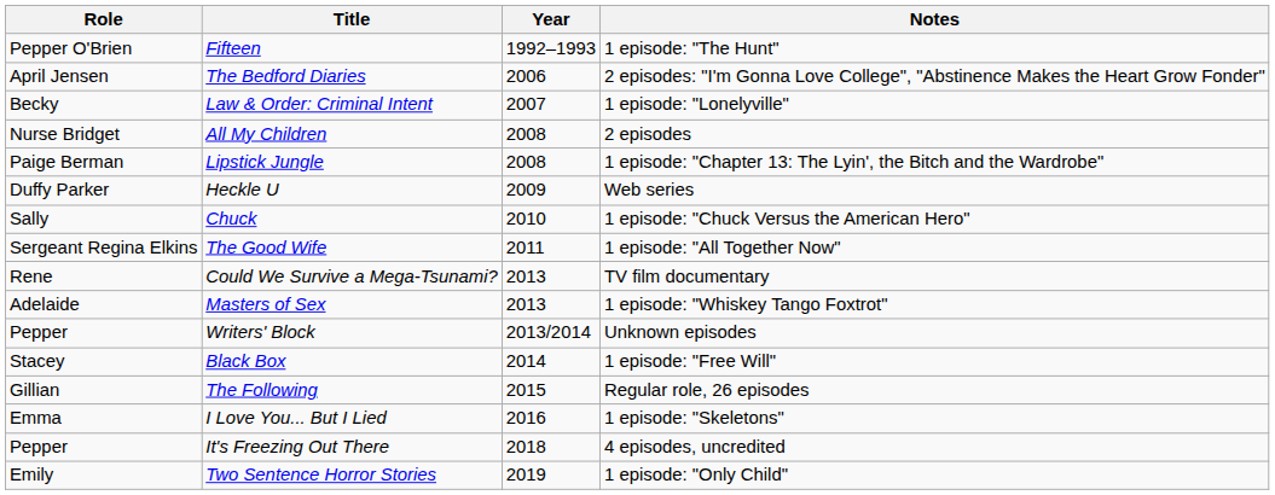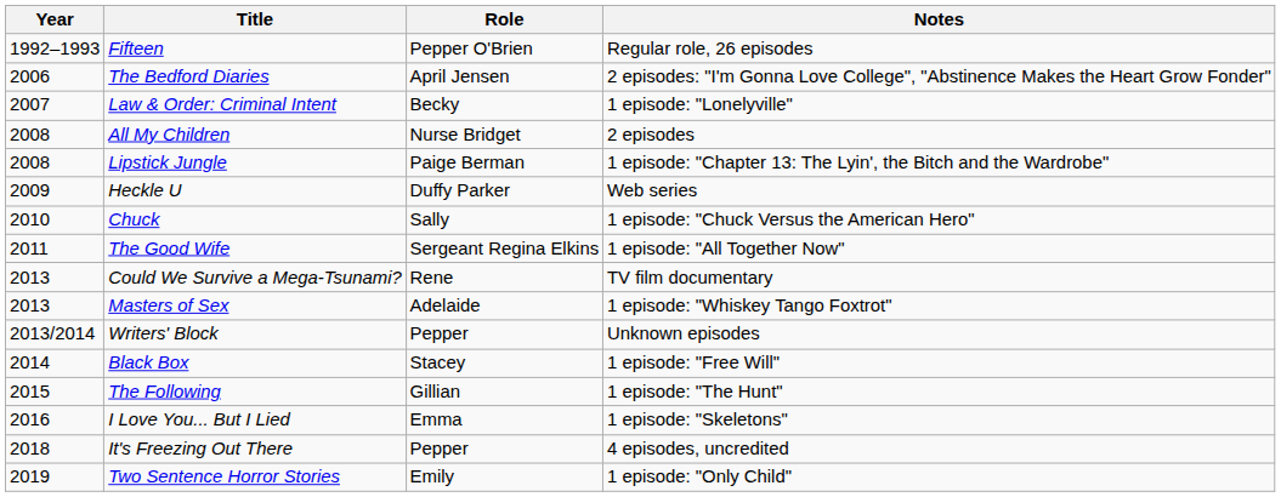 <table class="wikitable sortable">
 <tr>
+<th>Year</th>
+<th>Title</th>
 <th>Role</th>
-<th>Title</th>
-<th>Year</th>
 <th class="unsortable">Notes</th>
 </tr>
 <tr>
+<td>1992–1993</td>
+<td><em><a href='#'>Fifteen</a></em></td>
 <td>Pepper O'Brien</td>
-<td><em><a href='#'>Fifteen</a></em></td>
-<td>1992–1993</td>
+<td>Regular role, 26 episodes</td>
+</tr>
+<tr>
+<td>2006</td>
+<td><em><a href='#'>The Bedford Diaries</a></em></td>
+<td>April Jensen</td>
+<td>2 episodes: "I'm Gonna Love College", "Abstinence Makes the Heart Grow Fonder"</td>
+</tr>
+<tr>
+<td>2007</td>
+<td><em><a href='#'>Law & Order: Criminal Intent</a></em></td>
+<td>Becky</td>
+<td>1 episode: "Lonelyville"</td>
+</tr>
+<tr>
+<td>2008</td>
+<td><em><a href='#'>All My Children</a></em></td>
+<td>Nurse Bridget</td>
+<td>2 episodes</td>
+</tr>
+<tr>
+<td>2008</td>
+<td><em><a href='#'>Lipstick Jungle</a></em></td>
+<td>Paige Berman</td>
+<td>1 episode: "Chapter 13: The Lyin', the Bitch and the Wardrobe"</td>
+</tr>
+<tr>
+<td>2009</td>
+<td><em>Heckle U</em></td>
+<td>Duffy Parker</td>
+<td>Web series</td>
+</tr>
+<tr>
+<td>2010</td>
+<td><em><a href='#'>Chuck</a></em></td>
+<td>Sally</td>
+<td>1 episode: "Chuck Versus the American Hero"</td>
+</tr>
+<tr>
+<td>2011</td>
+<td><em><a href='#'>The Good Wife</a></em></td>
+<td>Sergeant Regina Elkins</td>
+<td>1 episode: "All Together Now"</td>
+</tr>
+<tr>
+<td>2013</td>
+<td><em>Could We Survive a Mega-Tsunami?</em></td>
+<td>Rene</td>
+<td>TV film documentary</td>
+</tr>
+<tr>
+<td>2013</td>
+<td><em><a href='#'>Masters of Sex</a></em></td>
+<td>Adelaide</td>
+<td>1 episode: "Whiskey Tango Foxtrot"</td>
+</tr>
+<tr>
+<td>2013/2014</td>
+<td><em>Writers' Block</em></td>
+<td>Pepper</td>
+<td>Unknown episodes</td>
+</tr>
+<tr>
+<td>2014</td>
+<td><em><a href='#'>Black Box</a></em></td>
+<td>Stacey</td>
+<td>1 episode: "Free Will"</td>
+</tr>
+<tr>
+<td>2015</td>
+<td><em><a href='#'>The Following</a></em></td>
+<td>Gillian</td>
 <td>1 episode: "The Hunt"</td>
 </tr>
 <tr>
-<td>April Jensen</td>
-<td><em><a href='#'>The Bedford Diaries</a></em></td>
-<td>2006</td>
-<td>2 episodes: "I'm Gonna Love College", "Abstinence Makes the Heart Grow Fonder"</td>
-</tr>
-<tr>
-<td>Becky</td>
-<td><em><a href='#'>Law & Order: Criminal Intent</a></em></td>
-<td>2007</td>
-<td>1 episode: "Lonelyville"</td>
-</tr>
-<tr>
-<td>Nurse Bridget</td>
-<td><em><a href='#'>All My Children</a></em></td>
-<td>2008</td>
-<td>2 episodes</td>
-</tr>
-<tr>
-<td>Paige Berman</td>
-<td><em><a href='#'>Lipstick Jungle</a></em></td>
-<td>2008</td>
-<td>1 episode: "Chapter 13: The Lyin', the Bitch and the Wardrobe"</td>
-</tr>
-<tr>
-<td>Duffy Parker</td>
-<td><em>Heckle U</em></td>
-<td>2009</td>
-<td>Web series</td>
-</tr>
-<tr>
-<td>Sally</td>
-<td><em><a href='#'>Chuck</a></em></td>
-<td>2010</td>
-<td>1 episode: "Chuck Versus the American Hero"</td>
-</tr>
-<tr>
-<td>Sergeant Regina Elkins</td>
-<td><em><a href='#'>The Good Wife</a></em></td>
-<td>2011</td>
-<td>1 episode: "All Together Now"</td>
-</tr>
-<tr>
-<td>Rene</td>
-<td><em>Could We Survive a Mega-Tsunami?</em></td>
-<td>2013</td>
-<td>TV film documentary</td>
-</tr>
-<tr>
-<td>Adelaide</td>
-<td><em><a href='#'>Masters of Sex</a></em></td>
-<td>2013</td>
-<td>1 episode: "Whiskey Tango Foxtrot"</td>
-</tr>
-<tr>
-<td>Pepper</td>
-<td><em>Writers' Block</em></td>
-<td>2013/2014</td>
-<td>Unknown episodes</td>
-</tr>
-<tr>
-<td>Stacey</td>
-<td><em><a href='#'>Black Box</a></em></td>
-<td>2014</td>
-<td>1 episode: "Free Will"</td>
-</tr>
-<tr>
-<td>Gillian</td>
-<td><em><a href='#'>The Following</a></em></td>
-<td>2015</td>
-<td>Regular role, 26 episodes</td>
-</tr>
-<tr>
+<td>2016</td>
+<td><em>I Love You... But I Lied</em></td>
 <td>Emma</td>
-<td><em>I Love You... But I Lied</em></td>
-<td>2016</td>
 <td>1 episode: "Skeletons"</td>
 </tr>
 <tr>
+<td>2018</td>
+<td><em>It's Freezing Out There</em></td>
 <td>Pepper</td>
-<td><em>It's Freezing Out There</em></td>
-<td>2018</td>
 <td>4 episodes, uncredited</td>
 </tr>
 <tr>
+<td>2019</td>
+<td><em><a href='#'>Two Sentence Horror Stories</a></em></td>
 <td>Emily</td>
-<td><em><a href='#'>Two Sentence Horror Stories</a></em></td>
-<td>2019</td>
 <td>1 episode: "Only Child"</td>
 </tr>
 </table>
